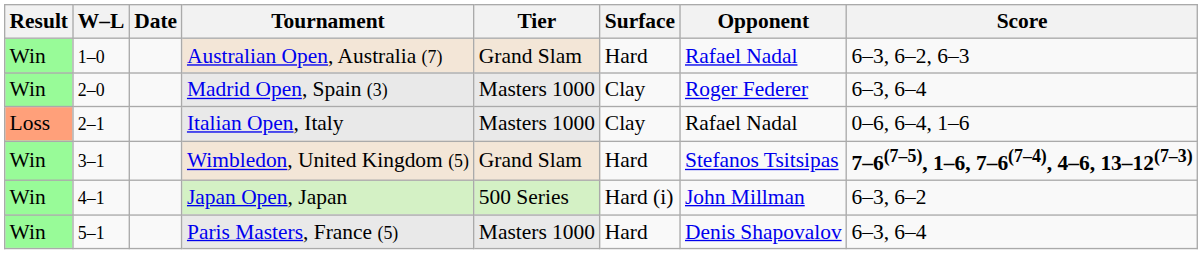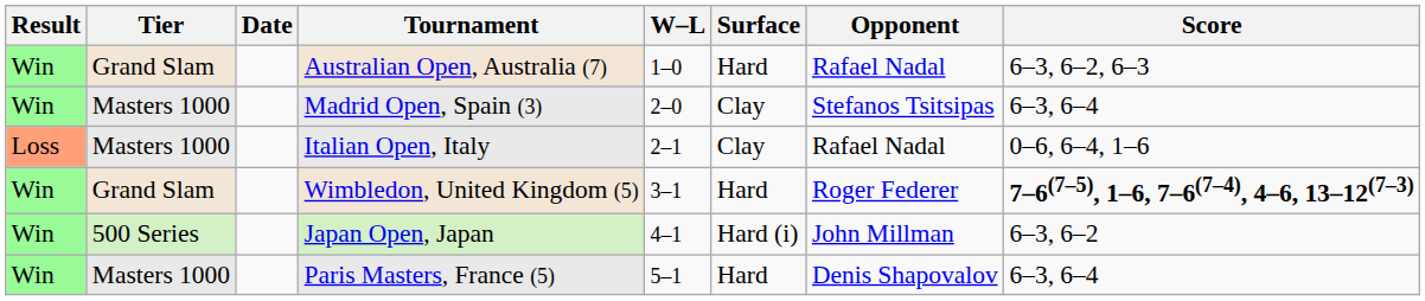 <table class="sortable wikitable">
 <tr>
 <th>Result</th>
-<th class="unsortable">W–L</th>
+<th>Tier</th>
 <th>Date</th>
 <th>Tournament</th>
-<th>Tier</th>
+<th class="unsortable">W–L</th>
 <th>Surface</th>
 <th>Opponent</th>
 <th class="unsortable">Score</th>
 </tr>
 <tr>
 <td bgcolor=98FB98>Win</td>
-<td><small>1–0</small></td>
+<td style="background:#f3e6d7;">Grand Slam</td>
 <td><a href='#'></a></td>
 <td style="background:#f3e6d7;"><a href='#'>Australian Open</a>, Australia <small>(7)</small></td>
-<td style="background:#f3e6d7;">Grand Slam</td>
+<td><small>1–0</small></td>
 <td>Hard</td>
 <td> <a href='#'>Rafael Nadal</a></td>
 <td>6–3, 6–2, 6–3</td>
 </tr>
 <tr>
 <td bgcolor=98FB98>Win</td>
-<td><small>2–0</small></td>
+<td style="background:#e9e9e9;">Masters 1000</td>
 <td><a href='#'></a></td>
 <td style="background:#e9e9e9;"><a href='#'>Madrid Open</a>, Spain <small>(3)</small></td>
-<td style="background:#e9e9e9;">Masters 1000</td>
+<td><small>2–0</small></td>
 <td>Clay</td>
-<td> <a href='#'>Roger Federer</a></td>
+<td> <a href='#'>Stefanos Tsitsipas</a></td>
 <td>6–3, 6–4</td>
 </tr>
 <tr>
 <td bgcolor=ffa07a>Loss</td>
-<td><small>2–1</small></td>
+<td style="background:#e9e9e9;">Masters 1000</td>
 <td><a href='#'></a></td>
 <td style="background:#e9e9e9;"><a href='#'>Italian Open</a>, Italy</td>
-<td style="background:#e9e9e9;">Masters 1000</td>
+<td><small>2–1</small></td>
 <td>Clay</td>
 <td> Rafael Nadal</td>
 <td>0–6, 6–4, 1–6</td>
 </tr>
 <tr>
 <td bgcolor=98FB98>Win</td>
-<td><small>3–1</small></td>
+<td style="background:#f3e6d7;">Grand Slam</td>
 <td><a href='#'></a></td>
 <td style="background:#f3e6d7;"><a href='#'>Wimbledon</a>, United Kingdom <small>(5)</small></td>
-<td style="background:#f3e6d7;">Grand Slam</td>
+<td><small>3–1</small></td>
 <td>Hard</td>
-<td> <a href='#'>Stefanos Tsitsipas</a></td>
+<td> <a href='#'>Roger Federer</a></td>
 <td><strong>7–6<sup>(7–5)</sup>, 1–6, 7–6<sup>(7–4)</sup>, 4–6, 13–12<sup>(7–3)</sup></strong></td>
 </tr>
 <tr>
 <td bgcolor=98FB98>Win</td>
-<td><small>4–1</small></td>
+<td style="background:#d4f1c5;">500 Series</td>
 <td><a href='#'></a></td>
 <td style="background:#d4f1c5;"><a href='#'>Japan Open</a>, Japan</td>
-<td style="background:#d4f1c5;">500 Series</td>
+<td><small>4–1</small></td>
 <td>Hard (i)</td>
 <td> <a href='#'>John Millman</a></td>
 <td>6–3, 6–2</td>
 </tr>
 <tr>
 <td bgcolor=98FB98>Win</td>
-<td><small>5–1</small></td>
+<td style="background:#e9e9e9;">Masters 1000</td>
 <td><a href='#'></a></td>
 <td style="background:#e9e9e9;"><a href='#'>Paris Masters</a>, France <small>(5)</small></td>
-<td style="background:#e9e9e9;">Masters 1000</td>
+<td><small>5–1</small></td>
 <td>Hard</td>
 <td> <a href='#'>Denis Shapovalov</a></td>
 <td>6–3, 6–4</td>
 </tr>
 </table>
